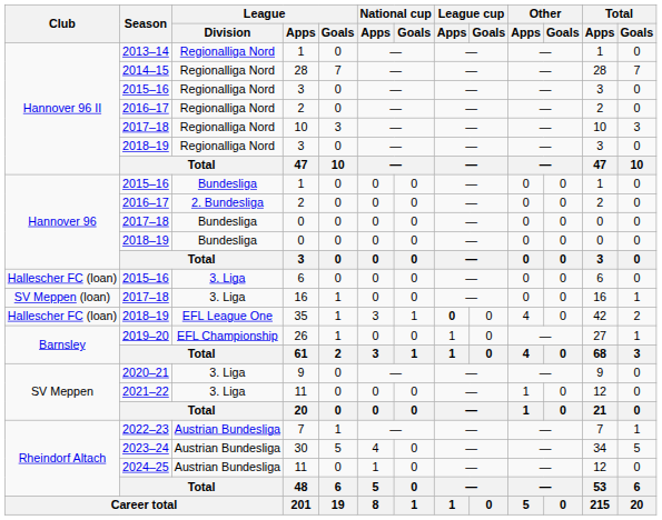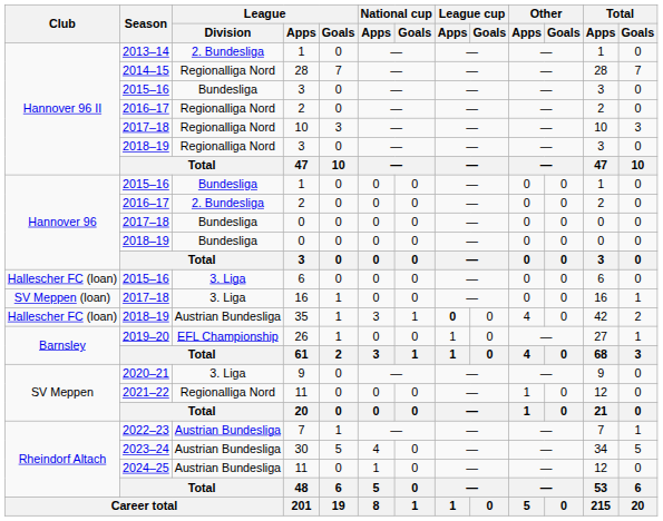 <table class="wikitable" style="text-align:center">
 <tr>
 <th rowspan="2">Club</th>
 <th rowspan="2">Season</th>
 <th colspan="3">League</th>
 <th colspan="2">National cup</th>
 <th colspan="2">League cup</th>
 <th colspan="2">Other</th>
 <th colspan="2">Total</th>
 </tr>
 <tr>
 <th>Division</th>
 <th>Apps</th>
 <th>Goals</th>
 <th>Apps</th>
 <th>Goals</th>
 <th>Apps</th>
 <th>Goals</th>
 <th>Apps</th>
 <th>Goals</th>
 <th>Apps</th>
 <th>Goals</th>
 </tr>
 <tr>
 <td rowspan="7"><a href='#'>Hannover 96 II</a></td>
 <td><a href='#'>2013–14</a></td>
-<td><a href='#'>Regionalliga Nord</a></td>
+<td><a href='#'>2. Bundesliga</a></td>
 <td>1</td>
 <td>0</td>
 <td colspan="2">—</td>
 <td colspan="2">—</td>
 <td colspan="2">—</td>
 <td>1</td>
 <td>0</td>
 </tr>
 <tr>
 <td><a href='#'>2014–15</a></td>
 <td>Regionalliga Nord</td>
 <td>28</td>
 <td>7</td>
 <td colspan="2">—</td>
 <td colspan="2">—</td>
 <td colspan="2">—</td>
 <td>28</td>
 <td>7</td>
 </tr>
 <tr>
 <td><a href='#'>2015–16</a></td>
-<td>Regionalliga Nord</td>
+<td>Bundesliga</td>
 <td>3</td>
 <td>0</td>
 <td colspan="2">—</td>
 <td colspan="2">—</td>
 <td colspan="2">—</td>
 <td>3</td>
 <td>0</td>
 </tr>
 <tr>
 <td><a href='#'>2016–17</a></td>
 <td>Regionalliga Nord</td>
 <td>2</td>
 <td>0</td>
 <td colspan="2">—</td>
 <td colspan="2">—</td>
 <td colspan="2">—</td>
 <td>2</td>
 <td>0</td>
 </tr>
 <tr>
 <td><a href='#'>2017–18</a></td>
 <td>Regionalliga Nord</td>
 <td>10</td>
 <td>3</td>
 <td colspan="2">—</td>
 <td colspan="2">—</td>
 <td colspan="2">—</td>
 <td>10</td>
 <td>3</td>
 </tr>
 <tr>
 <td><a href='#'>2018–19</a></td>
 <td>Regionalliga Nord</td>
 <td>3</td>
 <td>0</td>
 <td colspan="2">—</td>
 <td colspan="2">—</td>
 <td colspan="2">—</td>
 <td>3</td>
 <td>0</td>
 </tr>
 <tr>
 <th colspan="2">Total</th>
 <th>47</th>
 <th>10</th>
 <th colspan="2">—</th>
 <th colspan="2">—</th>
 <th colspan="2">—</th>
 <th>47</th>
 <th>10</th>
 </tr>
 <tr>
 <td rowspan="5"><a href='#'>Hannover 96</a></td>
 <td><a href='#'>2015–16</a></td>
 <td><a href='#'>Bundesliga</a></td>
 <td>1</td>
 <td>0</td>
 <td>0</td>
 <td>0</td>
 <td colspan="2">—</td>
 <td>0</td>
 <td>0</td>
 <td>1</td>
 <td>0</td>
 </tr>
 <tr>
 <td><a href='#'>2016–17</a></td>
 <td><a href='#'>2. Bundesliga</a></td>
 <td>2</td>
 <td>0</td>
 <td>0</td>
 <td>0</td>
 <td colspan="2">—</td>
 <td>0</td>
 <td>0</td>
 <td>2</td>
 <td>0</td>
 </tr>
 <tr>
 <td><a href='#'>2017–18</a></td>
 <td>Bundesliga</td>
 <td>0</td>
 <td>0</td>
 <td>0</td>
 <td>0</td>
 <td colspan="2">—</td>
 <td>0</td>
 <td>0</td>
 <td>0</td>
 <td>0</td>
 </tr>
 <tr>
 <td><a href='#'>2018–19</a></td>
 <td>Bundesliga</td>
 <td>0</td>
 <td>0</td>
 <td>0</td>
 <td>0</td>
 <td colspan="2">—</td>
 <td>0</td>
 <td>0</td>
 <td>0</td>
 <td>0</td>
 </tr>
 <tr>
 <th colspan="2">Total</th>
 <th>3</th>
 <th>0</th>
 <th>0</th>
 <th>0</th>
 <th colspan="2">—</th>
 <th>0</th>
 <th>0</th>
 <th>3</th>
 <th>0</th>
 </tr>
 <tr>
 <td><a href='#'>Hallescher FC</a> (loan)</td>
 <td><a href='#'>2015–16</a></td>
 <td><a href='#'>3. Liga</a></td>
 <td>6</td>
 <td>0</td>
 <td>0</td>
 <td>0</td>
 <td colspan="2">—</td>
 <td>0</td>
 <td>0</td>
 <td>6</td>
 <td>0</td>
 </tr>
 <tr>
 <td><a href='#'>SV Meppen</a> (loan)</td>
 <td><a href='#'>2017–18</a></td>
 <td>3. Liga</td>
 <td>16</td>
 <td>1</td>
 <td>0</td>
 <td>0</td>
 <td colspan="2">—</td>
 <td>0</td>
 <td>0</td>
 <td>16</td>
 <td>1</td>
 </tr>
 <tr>
 <td><a href='#'>Hallescher FC</a> (loan)</td>
 <td><a href='#'>2018–19</a></td>
-<td><a href='#'>EFL League One</a></td>
+<td>Austrian Bundesliga</td>
 <td>35</td>
 <td>1</td>
 <td>3</td>
 <td>1</td>
 <td><strong>0</strong></td>
 <td>0</td>
 <td>4</td>
 <td>0</td>
 <td>42</td>
 <td>2</td>
 </tr>
 <tr>
 <td rowspan="2"><a href='#'>Barnsley</a></td>
 <td><a href='#'>2019–20</a></td>
 <td><a href='#'>EFL Championship</a></td>
 <td>26</td>
 <td>1</td>
 <td>0</td>
 <td>0</td>
 <td>1</td>
 <td>0</td>
 <td colspan="2">—</td>
 <td>27</td>
 <td>1</td>
 </tr>
 <tr>
 <th colspan="2">Total</th>
 <th>61</th>
 <th>2</th>
 <th>3</th>
 <th>1</th>
 <th>1</th>
 <th>0</th>
 <th>4</th>
 <th>0</th>
 <th>68</th>
 <th>3</th>
 </tr>
 <tr>
 <td rowspan="3">SV Meppen</td>
 <td><a href='#'>2020–21</a></td>
 <td>3. Liga</td>
 <td>9</td>
 <td>0</td>
 <td colspan="2">—</td>
 <td colspan="2">—</td>
 <td colspan="2">—</td>
 <td>9</td>
 <td>0</td>
 </tr>
 <tr>
 <td><a href='#'>2021–22</a></td>
-<td>3. Liga</td>
+<td>Regionalliga Nord</td>
 <td>11</td>
 <td>0</td>
 <td>0</td>
 <td>0</td>
 <td colspan="2">—</td>
 <td>1</td>
 <td>0</td>
 <td>12</td>
 <td>0</td>
 </tr>
 <tr>
 <th colspan="2">Total</th>
 <th>20</th>
 <th>0</th>
 <th>0</th>
 <th>0</th>
 <th colspan="2">—</th>
 <th>1</th>
 <th>0</th>
 <th>21</th>
 <th>0</th>
 </tr>
 <tr>
 <td rowspan="4"><a href='#'>Rheindorf Altach</a></td>
 <td><a href='#'>2022–23</a></td>
 <td><a href='#'>Austrian Bundesliga</a></td>
 <td>7</td>
 <td>1</td>
 <td colspan="2">—</td>
 <td colspan="2">—</td>
 <td colspan="2">—</td>
 <td>7</td>
 <td>1</td>
 </tr>
 <tr>
 <td><a href='#'>2023–24</a></td>
 <td>Austrian Bundesliga</td>
 <td>30</td>
 <td>5</td>
 <td>4</td>
 <td>0</td>
 <td colspan="2">—</td>
 <td colspan="2">—</td>
 <td>34</td>
 <td>5</td>
 </tr>
 <tr>
 <td><a href='#'>2024–25</a></td>
 <td>Austrian Bundesliga</td>
 <td>11</td>
 <td>0</td>
 <td>1</td>
 <td>0</td>
 <td colspan="2">—</td>
 <td colspan="2">—</td>
 <td>12</td>
 <td>0</td>
 </tr>
 <tr>
 <th colspan="2">Total</th>
 <th>48</th>
 <th>6</th>
 <th>5</th>
 <th>0</th>
 <th colspan="2">—</th>
 <th colspan="2">—</th>
 <th>53</th>
 <th>6</th>
 </tr>
 <tr>
 <th colspan="3">Career total</th>
 <th>201</th>
 <th>19</th>
 <th>8</th>
 <th>1</th>
 <th>1</th>
 <th>0</th>
 <th>5</th>
 <th>0</th>
 <th>215</th>
 <th>20</th>
 </tr>
 </table>
